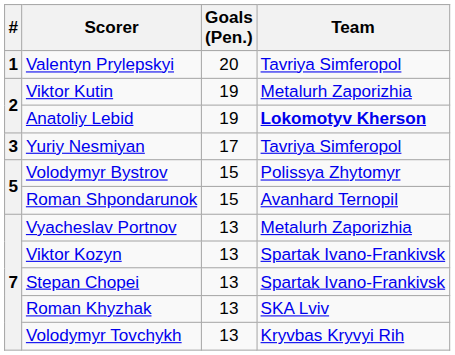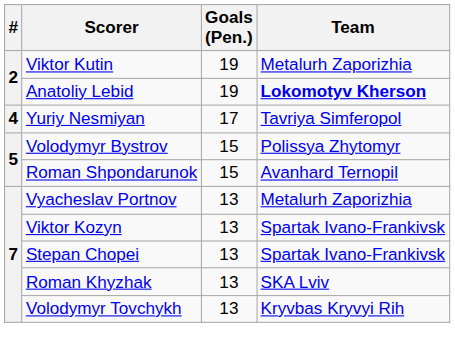 <table class="wikitable">
 <tr>
 <th>#</th>
 <th>Scorer</th>
 <th>Goals<br>(Pen.)</th>
 <th>Team</th>
-</tr>
-<tr>
-<th>1</th>
-<td><a href='#'>Valentyn Prylepskyi</a></td>
-<td align=center>20</td>
-<td><a href='#'>Tavriya Simferopol</a></td>
 </tr>
 <tr>
 <th rowspan=2>2</th>
 <td><a href='#'>Viktor Kutin</a></td>
 <td align=center>19</td>
 <td><a href='#'>Metalurh Zaporizhia</a></td>
 </tr>
 <tr>
 <td><a href='#'>Anatoliy Lebid</a></td>
 <td align=center>19</td>
 <td><strong><a href='#'>Lokomotyv Kherson</a></strong></td>
 </tr>
 <tr>
-<th rowspan=>3</th>
+<th rowspan=>4</th>
 <td><a href='#'>Yuriy Nesmiyan</a></td>
 <td align=center>17</td>
 <td><a href='#'>Tavriya Simferopol</a></td>
 </tr>
 <tr>
 <th rowspan=2>5</th>
 <td><a href='#'>Volodymyr Bystrov</a></td>
 <td align=center>15</td>
 <td><a href='#'>Polissya Zhytomyr</a></td>
 </tr>
 <tr>
 <td><a href='#'>Roman Shpondarunok</a></td>
 <td align=center>15</td>
 <td><a href='#'>Avanhard Ternopil</a></td>
 </tr>
 <tr>
 <th rowspan=5>7</th>
 <td><a href='#'>Vyacheslav Portnov</a></td>
 <td align=center>13</td>
 <td><a href='#'>Metalurh Zaporizhia</a></td>
 </tr>
 <tr>
 <td><a href='#'>Viktor Kozyn</a></td>
 <td align=center>13</td>
 <td><a href='#'>Spartak Ivano-Frankivsk</a></td>
 </tr>
 <tr>
 <td><a href='#'>Stepan Chopei</a></td>
 <td align=center>13</td>
 <td><a href='#'>Spartak Ivano-Frankivsk</a></td>
 </tr>
 <tr>
 <td><a href='#'>Roman Khyzhak</a></td>
 <td align=center>13</td>
 <td><a href='#'>SKA Lviv</a></td>
 </tr>
 <tr>
 <td><a href='#'>Volodymyr Tovchykh</a></td>
 <td align=center>13</td>
 <td><a href='#'>Kryvbas Kryvyi Rih</a></td>
 </tr>
 </table>
